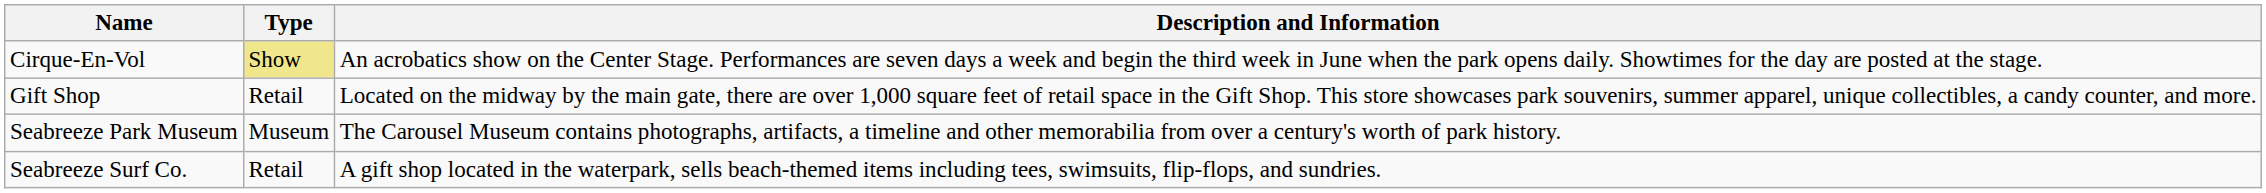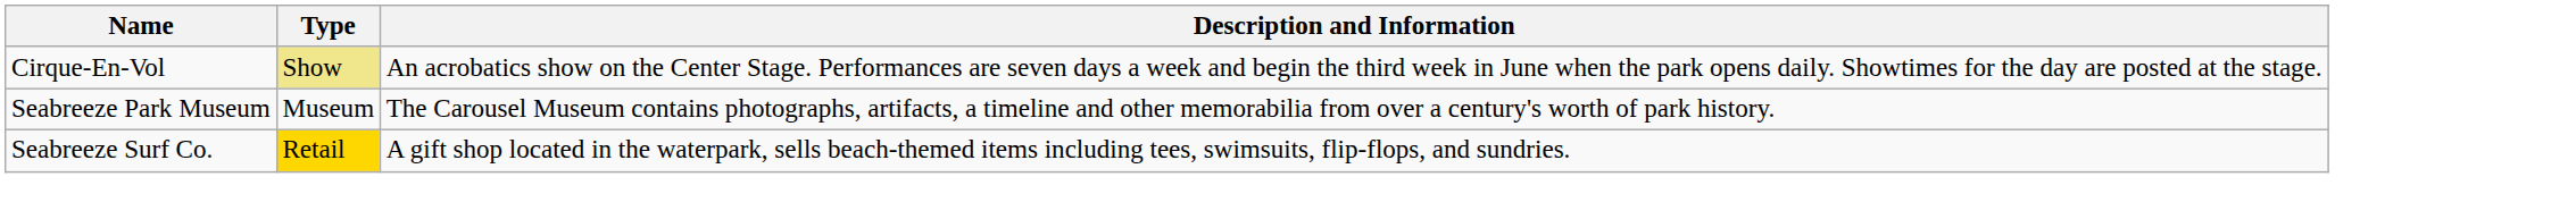 <table class="wikitable sortable mw-collapsible mw-collapsed">
 <tr>
 <th>Name</th>
 <th>Type</th>
 <th>Description and Information</th>
 </tr>
 <tr>
 <td>Cirque-En-Vol</td>
 <td style="background: khaki;">Show</td>
 <td>An acrobatics show on the Center Stage. Performances are seven days a week and begin the third week in June when the park opens daily. Showtimes for the day are posted at the stage.</td>
 </tr>
 <tr>
-<td>Gift Shop</td>
-<td>Retail</td>
-<td>Located on the midway by the main gate, there are over 1,000 square feet of retail space in the Gift Shop. This store showcases park souvenirs, summer apparel, unique collectibles, a candy counter, and more.</td>
-</tr>
-<tr>
 <td>Seabreeze Park Museum</td>
 <td>Museum</td>
 <td>The Carousel Museum contains photographs, artifacts, a timeline and other memorabilia from over a century's worth of park history.</td>
 </tr>
 <tr>
 <td>Seabreeze Surf Co.</td>
-<td>Retail</td>
+<td style="background: gold;">Retail</td>
 <td>A gift shop located in the waterpark, sells beach-themed items including tees, swimsuits, flip-flops, and sundries.</td>
 </tr>
 </table>
